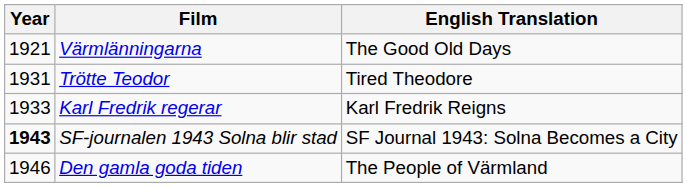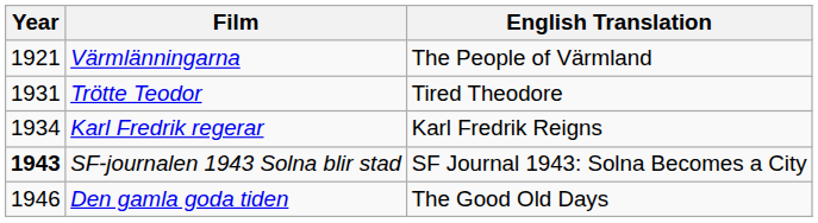 <table class="wikitable">
 <tr>
 <th>Year</th>
 <th>Film</th>
 <th>English Translation</th>
 </tr>
 <tr>
 <td>1921</td>
 <td><em><a href='#'>Värmlänningarna</a></em></td>
-<td>The Good Old Days</td>
+<td>The People of Värmland</td>
 </tr>
 <tr>
 <td>1931</td>
 <td><em><a href='#'>Trötte Teodor</a></em></td>
 <td>Tired Theodore</td>
 </tr>
 <tr>
-<td>1933</td>
+<td>1934</td>
 <td><em><a href='#'>Karl Fredrik regerar</a></em></td>
 <td>Karl Fredrik Reigns</td>
 </tr>
 <tr>
 <td><strong>1943</strong></td>
 <td><em>SF-journalen 1943 Solna blir stad</em></td>
 <td>SF Journal 1943: Solna Becomes a City</td>
 </tr>
 <tr>
 <td>1946</td>
 <td><em><a href='#'>Den gamla goda tiden</a></em></td>
-<td>The People of Värmland</td>
+<td>The Good Old Days</td>
 </tr>
 </table>
